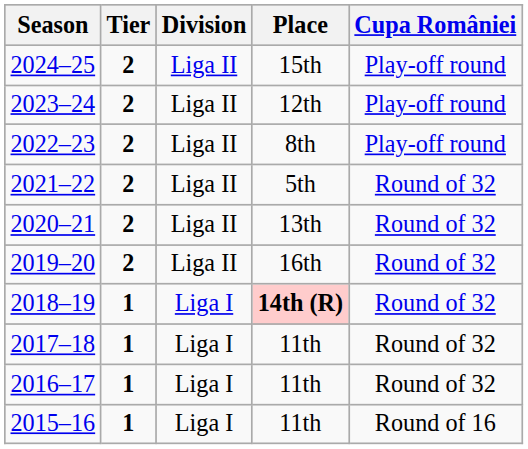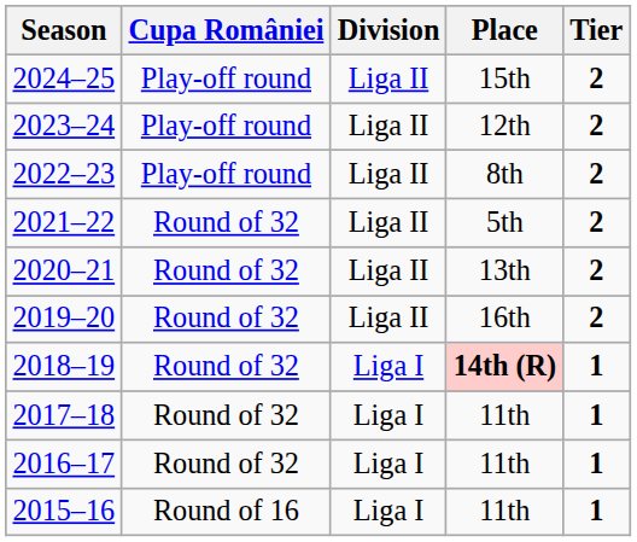 <table class="wikitable" style="text-align:center; font-size:90%">
 <tr>
 <th>Season</th>
-<th>Tier</th>
+<th><a href='#'>Cupa României</a></th>
 <th>Division</th>
 <th>Place</th>
-<th><a href='#'>Cupa României</a></th>
+<th>Tier</th>
 </tr>
 <tr>
 <td><a href='#'>2024–25</a></td>
-<td><strong>2</strong></td>
+<td><a href='#'>Play-off round</a></td>
 <td><a href='#'>Liga II</a></td>
 <td>15th</td>
-<td><a href='#'>Play-off round</a></td>
+<td><strong>2</strong></td>
 </tr>
 <tr>
 <td><a href='#'>2023–24</a></td>
-<td><strong>2</strong></td>
+<td><a href='#'>Play-off round</a></td>
 <td>Liga II</td>
 <td>12th</td>
-<td><a href='#'>Play-off round</a></td>
+<td><strong>2</strong></td>
 </tr>
 <tr>
 <td><a href='#'>2022–23</a></td>
-<td><strong>2</strong></td>
+<td><a href='#'>Play-off round</a></td>
 <td>Liga II</td>
 <td>8th</td>
-<td><a href='#'>Play-off round</a></td>
+<td><strong>2</strong></td>
 </tr>
 <tr>
 <td><a href='#'>2021–22</a></td>
-<td><strong>2</strong></td>
+<td><a href='#'>Round of 32</a></td>
 <td>Liga II</td>
 <td>5th</td>
-<td><a href='#'>Round of 32</a></td>
+<td><strong>2</strong></td>
 </tr>
 <tr>
 <td><a href='#'>2020–21</a></td>
-<td><strong>2</strong></td>
+<td><a href='#'>Round of 32</a></td>
 <td>Liga II</td>
 <td>13th</td>
-<td><a href='#'>Round of 32</a></td>
+<td><strong>2</strong></td>
 </tr>
 <tr>
 <td><a href='#'>2019–20</a></td>
-<td><strong>2</strong></td>
+<td><a href='#'>Round of 32</a></td>
 <td>Liga II</td>
 <td>16th</td>
-<td><a href='#'>Round of 32</a></td>
+<td><strong>2</strong></td>
 </tr>
 <tr>
 <td><a href='#'>2018–19</a></td>
-<td><strong>1</strong></td>
+<td><a href='#'>Round of 32</a></td>
 <td><a href='#'>Liga I</a></td>
 <td align=center bgcolor=#FFCCCC><strong>14th</strong> <strong>(R)</strong></td>
-<td><a href='#'>Round of 32</a></td>
+<td><strong>1</strong></td>
 </tr>
 <tr>
 <td><a href='#'>2017–18</a></td>
-<td><strong>1</strong></td>
+<td>Round of 32</td>
 <td>Liga I</td>
 <td>11th</td>
-<td>Round of 32</td>
+<td><strong>1</strong></td>
 </tr>
 <tr>
 <td><a href='#'>2016–17</a></td>
-<td><strong>1</strong></td>
+<td>Round of 32</td>
 <td>Liga I</td>
 <td>11th</td>
-<td>Round of 32</td>
+<td><strong>1</strong></td>
 </tr>
 <tr>
 <td><a href='#'>2015–16</a></td>
-<td><strong>1</strong></td>
+<td>Round of 16</td>
 <td>Liga I</td>
 <td>11th</td>
-<td>Round of 16</td>
+<td><strong>1</strong></td>
 </tr>
 </table>
